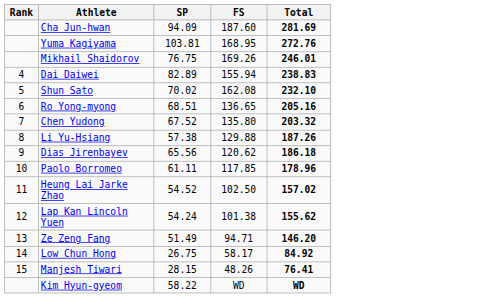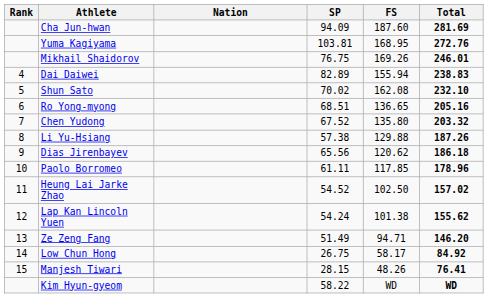 <table class="wikitable sortable" style="text-align:center">
 <tr>
 <th width=40>Rank</th>
 <th width=150>Athlete</th>
+<th width=200>Nation</th>
 <th width=70>SP</th>
 <th width=70>FS</th>
 <th width=80>Total</th>
 </tr>
 <tr>
 <td></td>
 <td align=left><a href='#'>Cha Jun-hwan</a></td>
+<td align=left></td>
 <td>94.09</td>
 <td>187.60</td>
 <td><strong>281.69</strong></td>
 </tr>
 <tr>
 <td></td>
 <td align=left><a href='#'>Yuma Kagiyama</a></td>
+<td align=left></td>
 <td>103.81</td>
 <td>168.95</td>
 <td><strong>272.76</strong></td>
 </tr>
 <tr>
 <td></td>
 <td align=left><a href='#'>Mikhail Shaidorov</a></td>
+<td align=left></td>
 <td>76.75</td>
 <td>169.26</td>
 <td><strong>246.01</strong></td>
 </tr>
 <tr>
 <td>4</td>
 <td align=left><a href='#'>Dai Daiwei</a></td>
+<td align=left></td>
 <td>82.89</td>
 <td>155.94</td>
 <td><strong>238.83</strong></td>
 </tr>
 <tr>
 <td>5</td>
 <td align=left><a href='#'>Shun Sato</a></td>
+<td align=left></td>
 <td>70.02</td>
 <td>162.08</td>
 <td><strong>232.10</strong></td>
 </tr>
 <tr>
 <td>6</td>
 <td align=left><a href='#'>Ro Yong-myong</a></td>
+<td align=left></td>
 <td>68.51</td>
 <td>136.65</td>
 <td><strong>205.16</strong></td>
 </tr>
 <tr>
 <td>7</td>
 <td align=left><a href='#'>Chen Yudong</a></td>
+<td align=left></td>
 <td>67.52</td>
 <td>135.80</td>
 <td><strong>203.32</strong></td>
 </tr>
 <tr>
 <td>8</td>
 <td align=left><a href='#'>Li Yu-Hsiang</a></td>
+<td align=left></td>
 <td>57.38</td>
 <td>129.88</td>
 <td><strong>187.26</strong></td>
 </tr>
 <tr>
 <td>9</td>
 <td align=left><a href='#'>Dias Jirenbayev</a></td>
+<td align=left></td>
 <td>65.56</td>
 <td>120.62</td>
 <td><strong>186.18</strong></td>
 </tr>
 <tr>
 <td>10</td>
 <td align=left><a href='#'>Paolo Borromeo</a></td>
+<td align=left></td>
 <td>61.11</td>
 <td>117.85</td>
 <td><strong>178.96</strong></td>
 </tr>
 <tr>
 <td>11</td>
 <td align=left><a href='#'>Heung Lai Jarke Zhao</a></td>
+<td align=left></td>
 <td>54.52</td>
 <td>102.50</td>
 <td><strong>157.02</strong></td>
 </tr>
 <tr>
 <td>12</td>
 <td align=left><a href='#'>Lap Kan Lincoln Yuen</a></td>
+<td align=left></td>
 <td>54.24</td>
 <td>101.38</td>
 <td><strong>155.62</strong></td>
 </tr>
 <tr>
 <td>13</td>
 <td align=left><a href='#'>Ze Zeng Fang</a></td>
+<td align=left></td>
 <td>51.49</td>
 <td>94.71</td>
 <td><strong>146.20</strong></td>
 </tr>
 <tr>
 <td>14</td>
 <td align=left><a href='#'>Low Chun Hong</a></td>
+<td align=left></td>
 <td>26.75</td>
 <td>58.17</td>
 <td><strong>84.92</strong></td>
 </tr>
 <tr>
 <td>15</td>
 <td align=left><a href='#'>Manjesh Tiwari</a></td>
+<td align=left></td>
 <td>28.15</td>
 <td>48.26</td>
 <td><strong>76.41</strong></td>
 </tr>
 <tr>
 <td></td>
 <td align=left><a href='#'>Kim Hyun-gyeom</a></td>
+<td align=left></td>
 <td>58.22</td>
 <td>WD</td>
 <td><strong>WD</strong></td>
 </tr>
 </table>
